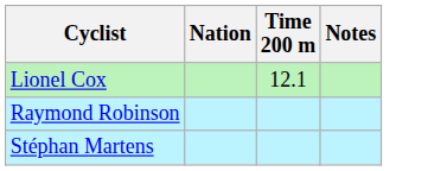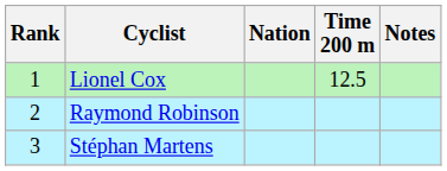 <table class="wikitable sortable" style="text-align:center">
 <tr>
+<th>Rank</th>
 <th>Cyclist</th>
 <th>Nation</th>
 <th>Time<br>200 m</th>
 <th>Notes</th>
 </tr>
 <tr bgcolor=bbf3bb>
+<td>1</td>
 <td align=left><a href='#'>Lionel Cox</a></td>
 <td align=left></td>
-<td>12.1</td>
+<td>12.5</td>
 <td></td>
 </tr>
 <tr bgcolor=bbf3ff>
+<td>2</td>
 <td align=left><a href='#'>Raymond Robinson</a></td>
 <td align=left></td>
 <td></td>
 <td></td>
 </tr>
 <tr bgcolor=bbf3ff>
+<td>3</td>
 <td align=left><a href='#'>Stéphan Martens</a></td>
 <td align=left></td>
 <td></td>
 <td></td>
 </tr>
 </table>
